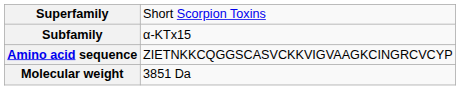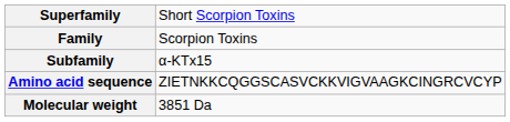 <table class="wikitable">
 <tr>
 <th>Superfamily</th>
 <td>Short <a href='#'>Scorpion Toxins</a></td>
+</tr>
+<tr>
+<th>Family</th>
+<td>Scorpion Toxins</td>
 </tr>
 <tr>
 <th>Subfamily</th>
 <td>α-KTx15</td>
 </tr>
 <tr>
 <th><a href='#'>Amino acid</a> sequence</th>
 <td>ZIETNKKCQGGSCASVCKKVIGVAAGKCINGRCVCYP</td>
 </tr>
 <tr>
 <th>Molecular weight</th>
 <td>3851 Da</td>
 </tr>
 </table>
